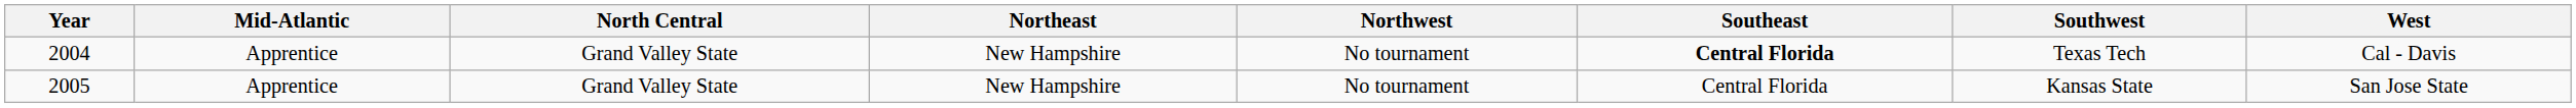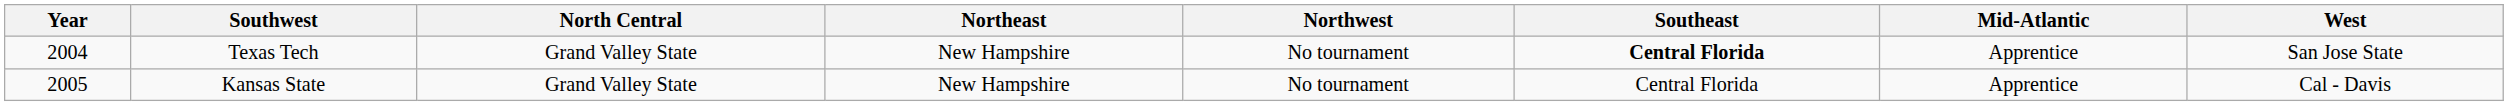 <table class="wikitable" style="width:100%; text-align:center;">
 <tr>
 <th>Year</th>
-<th>Mid-Atlantic</th>
+<th>Southwest</th>
 <th>North Central</th>
 <th>Northeast</th>
 <th>Northwest</th>
 <th>Southeast</th>
-<th>Southwest</th>
+<th>Mid-Atlantic</th>
 <th>West</th>
 </tr>
 <tr>
 <td>2004</td>
-<td>Apprentice</td>
+<td>Texas Tech</td>
 <td>Grand Valley State</td>
 <td>New Hampshire</td>
 <td>No tournament</td>
 <td><strong>Central Florida</strong></td>
-<td>Texas Tech</td>
-<td>Cal - Davis</td>
+<td>Apprentice</td>
+<td>San Jose State</td>
 </tr>
 <tr>
 <td>2005</td>
-<td>Apprentice</td>
+<td>Kansas State</td>
 <td>Grand Valley State</td>
 <td>New Hampshire</td>
 <td>No tournament</td>
 <td>Central Florida</td>
-<td>Kansas State</td>
-<td>San Jose State</td>
+<td>Apprentice</td>
+<td>Cal - Davis</td>
 </tr>
 </table>
